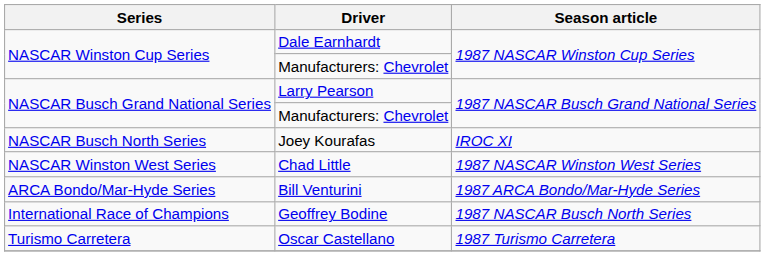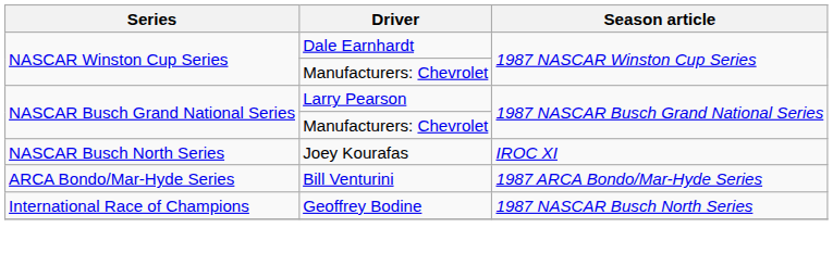 <table class="wikitable" style="font-size: 87%;">
 <tr>
 <th>Series</th>
 <th>Driver</th>
 <th>Season article</th>
 </tr>
 <tr>
 <td rowspan=2><a href='#'>NASCAR Winston Cup Series</a></td>
 <td> <a href='#'>Dale Earnhardt</a></td>
 <td rowspan=2><em><a href='#'>1987 NASCAR Winston Cup Series</a></em></td>
 </tr>
 <tr>
 <td>Manufacturers:  <a href='#'>Chevrolet</a></td>
 </tr>
 <tr>
 <td rowspan=2><a href='#'>NASCAR Busch Grand National Series</a></td>
 <td> <a href='#'>Larry Pearson</a></td>
 <td rowspan=2><em><a href='#'>1987 NASCAR Busch Grand National Series</a></em></td>
 </tr>
 <tr>
 <td>Manufacturers:  <a href='#'>Chevrolet</a></td>
 </tr>
 <tr>
 <td><a href='#'>NASCAR Busch North Series</a></td>
 <td> Joey Kourafas</td>
 <td><em><a href='#'>IROC XI</a></em></td>
 </tr>
 <tr>
-<td><a href='#'>NASCAR Winston West Series</a></td>
-<td> <a href='#'>Chad Little</a></td>
-<td><em><a href='#'>1987 NASCAR Winston West Series</a></em></td>
-</tr>
-<tr>
 <td><a href='#'>ARCA Bondo/Mar-Hyde Series</a></td>
 <td> <a href='#'>Bill Venturini</a></td>
 <td><em><a href='#'>1987 ARCA Bondo/Mar-Hyde Series</a></em></td>
 </tr>
 <tr>
 <td><a href='#'>International Race of Champions</a></td>
 <td> <a href='#'>Geoffrey Bodine</a></td>
 <td><em><a href='#'>1987 NASCAR Busch North Series</a></em></td>
 </tr>
 <tr>
-<td><a href='#'>Turismo Carretera</a></td>
-<td> <a href='#'>Oscar Castellano</a></td>
-<td><em><a href='#'>1987 Turismo Carretera</a></em></td>
-</tr>
-<tr>
 </tr>
 </table>
